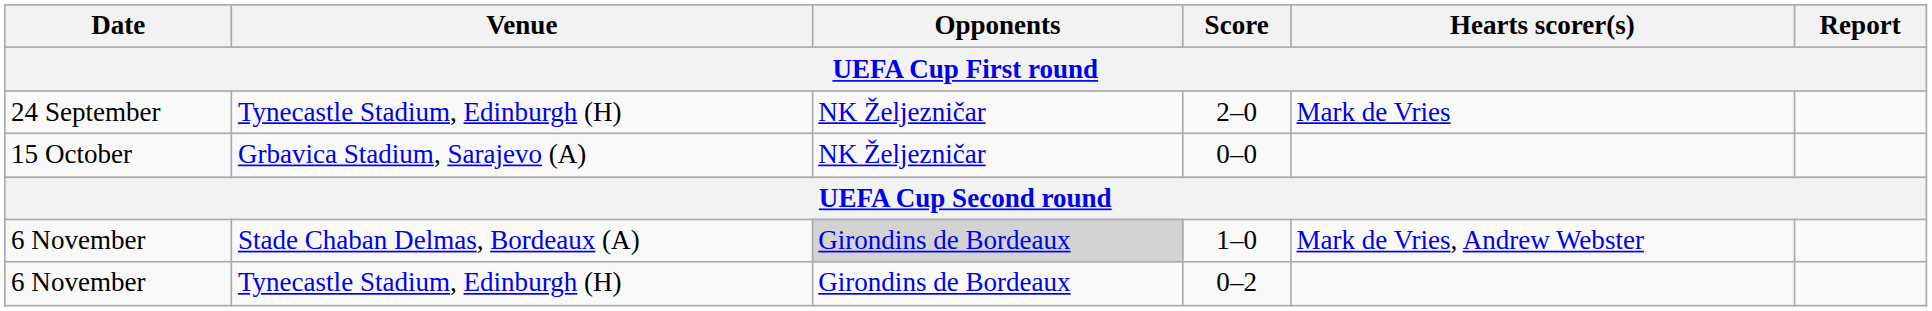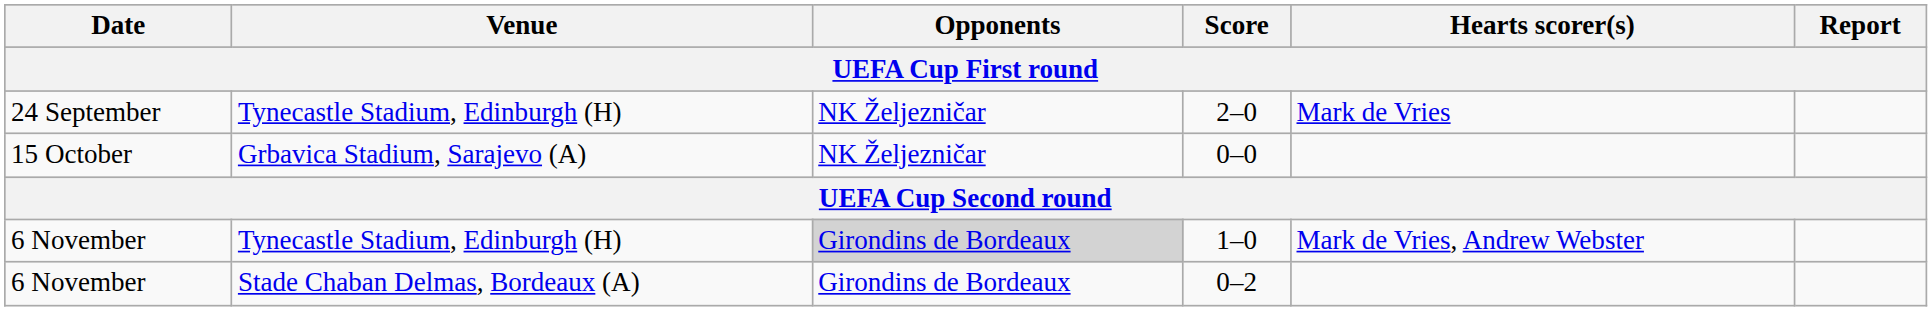 <table class="wikitable" width=90%>
 <tr>
 <th>Date</th>
 <th>Venue</th>
 <th>Opponents</th>
 <th>Score</th>
 <th>Hearts scorer(s)</th>
 <th>Report</th>
 </tr>
 <tr>
 <th colspan=7><a href='#'>UEFA Cup First round</a></th>
 </tr>
 <tr>
 <td>24 September</td>
 <td><a href='#'>Tynecastle Stadium</a>, <a href='#'>Edinburgh</a> (H)</td>
 <td> <a href='#'>NK Željezničar</a></td>
 <td align=center>2–0</td>
 <td><a href='#'>Mark de Vries</a></td>
 <td></td>
 </tr>
 <tr>
 <td>15 October</td>
 <td><a href='#'>Grbavica Stadium</a>, <a href='#'>Sarajevo</a> (A)</td>
 <td> <a href='#'>NK Željezničar</a></td>
 <td align=center>0–0</td>
 <td></td>
 <td></td>
 </tr>
 <tr>
 <th colspan=7><a href='#'>UEFA Cup Second round</a></th>
 </tr>
 <tr>
 <td>6 November</td>
-<td><a href='#'>Stade Chaban Delmas</a>, <a href='#'>Bordeaux</a> (A)</td>
+<td><a href='#'>Tynecastle Stadium</a>, <a href='#'>Edinburgh</a> (H)</td>
 <td style="background: lightgrey;"> <a href='#'>Girondins de Bordeaux</a></td>
 <td align=center>1–0</td>
 <td><a href='#'>Mark de Vries</a>, <a href='#'>Andrew Webster</a></td>
 <td></td>
 </tr>
 <tr>
 <td>6 November</td>
-<td><a href='#'>Tynecastle Stadium</a>, <a href='#'>Edinburgh</a> (H)</td>
+<td><a href='#'>Stade Chaban Delmas</a>, <a href='#'>Bordeaux</a> (A)</td>
 <td> <a href='#'>Girondins de Bordeaux</a></td>
 <td align=center>0–2</td>
 <td></td>
 <td></td>
 </tr>
 </table>
